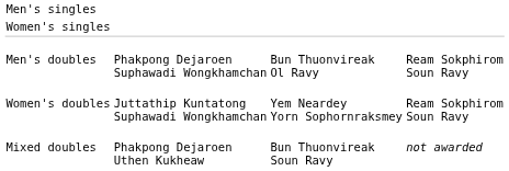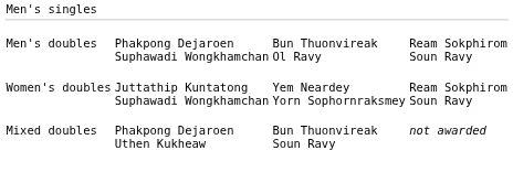 <table>
 <tr>
 <td>Men's singles</td>
-<td nowrap=true></td>
-<td nowrap=true></td>
-<td nowrap=true></td>
-</tr>
-<tr>
-<td>Women's singles</td>
 <td nowrap=true></td>
 <td nowrap=true></td>
 <td nowrap=true></td>
 </tr>
 <tr bgcolor=#dddddd>
 <td colspan=4></td>
 </tr>
 <tr>
 <td>Men's doubles</td>
 <td nowrap=true><br>Phakpong Dejaroen<br>Suphawadi Wongkhamchan</td>
 <td nowrap=true><br>Bun Thuonvireak<br>Ol Ravy</td>
 <td nowrap=true><br>Ream Sokphirom<br>Soun Ravy</td>
 </tr>
 <tr>
 <td nowrap>Women's doubles</td>
 <td nowrap=true><br>Juttathip Kuntatong<br>Suphawadi Wongkhamchan</td>
 <td nowrap=true><br>Yem Neardey<br>Yorn Sophornraksmey</td>
 <td nowrap=true><br>Ream Sokphirom<br>Soun Ravy</td>
 </tr>
 <tr>
 <td>Mixed doubles</td>
 <td nowrap=true><br>Phakpong Dejaroen<br>Uthen Kukheaw</td>
 <td nowrap=true><br>Bun Thuonvireak<br>Soun Ravy</td>
 <td nowrap=true><em>not awarded</em></td>
 </tr>
 </table>
